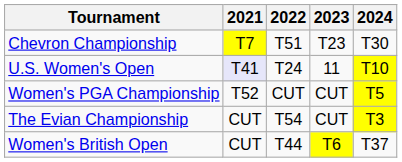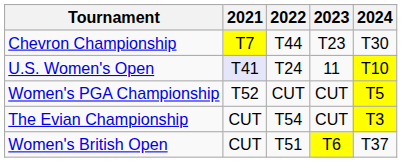 <table class="wikitable" style="font-size:95%;text-align:center;">
 <tr>
 <th>Tournament</th>
 <th>2021</th>
 <th>2022</th>
 <th>2023</th>
 <th>2024</th>
 </tr>
 <tr>
 <td align=left><a href='#'>Chevron Championship</a></td>
 <td style="background:yellow;">T7</td>
-<td>T51</td>
+<td>T44</td>
 <td>T23</td>
 <td>T30</td>
 </tr>
 <tr>
 <td align=left><a href='#'>U.S. Women's Open</a></td>
 <td style="background: lavender;">T41</td>
 <td>T24</td>
 <td>11</td>
 <td style="background:yellow;">T10</td>
 </tr>
 <tr>
 <td align=left><a href='#'>Women's PGA Championship</a></td>
 <td>T52</td>
 <td>CUT</td>
 <td>CUT</td>
 <td style="background:yellow;">T5</td>
 </tr>
 <tr>
 <td align=left><a href='#'>The Evian Championship</a></td>
 <td>CUT</td>
 <td>T54</td>
 <td>CUT</td>
 <td style="background:yellow;">T3</td>
 </tr>
 <tr>
 <td align=left><a href='#'>Women's British Open</a></td>
 <td>CUT</td>
-<td>T44</td>
+<td>T51</td>
 <td style="background:yellow;">T6</td>
 <td>T37</td>
 </tr>
 </table>
